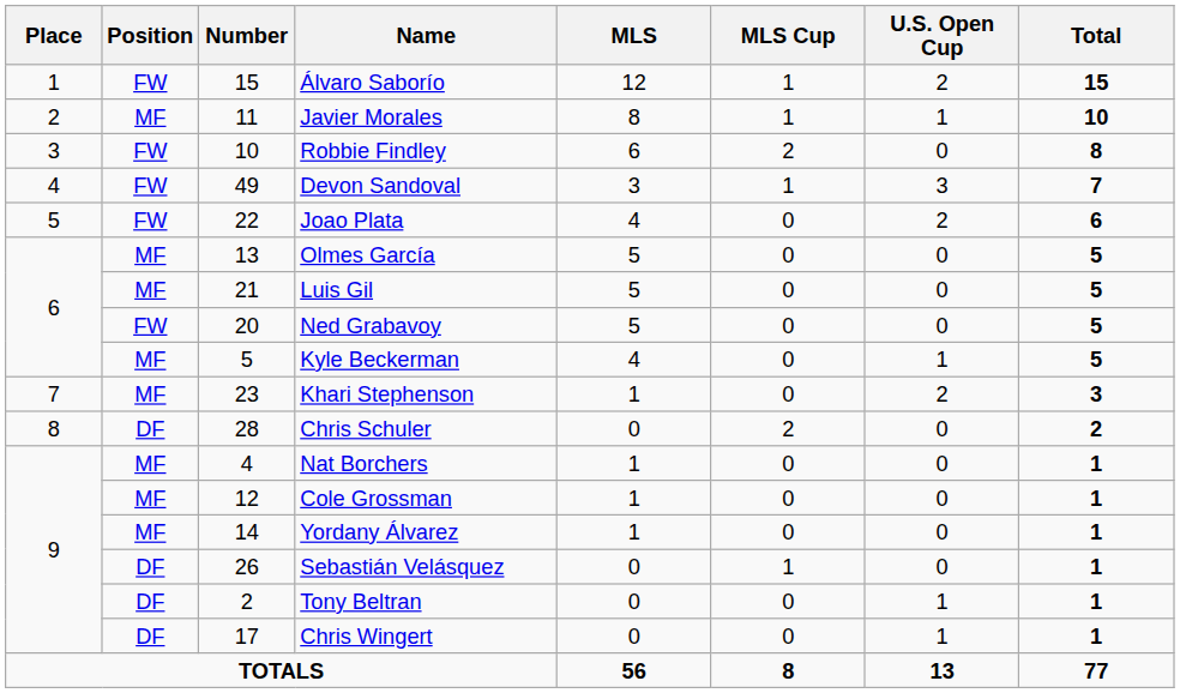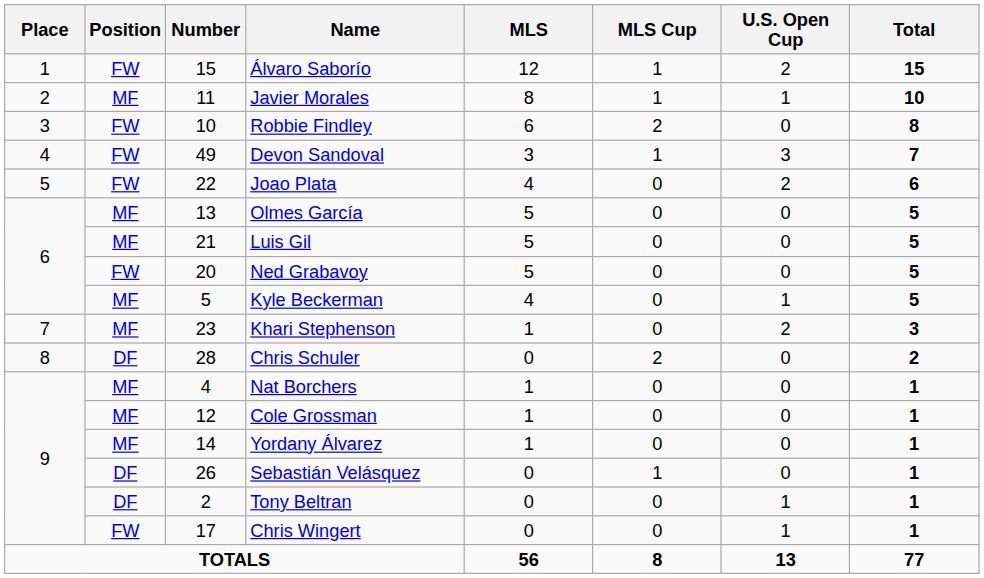 <table class="wikitable" style="font-size: 95%; text-align: center;">
 <tr>
 <th width=60>Place</th>
 <th width=60>Position</th>
 <th width=60>Number</th>
 <th width=175>Name</th>
 <th width=100>MLS</th>
 <th width=100>MLS Cup</th>
 <th width=100>U.S. Open Cup</th>
 <th width=100><strong>Total</strong></th>
 </tr>
 <tr>
 <td rowspan=1>1</td>
 <td><a href='#'>FW</a></td>
 <td>15</td>
 <td align=left> <a href='#'>Álvaro Saborío</a></td>
 <td>12</td>
 <td>1</td>
 <td>2</td>
 <td><strong>15</strong></td>
 </tr>
 <tr>
 <td rowspan=1>2</td>
 <td><a href='#'>MF</a></td>
 <td>11</td>
 <td align=left> <a href='#'>Javier Morales</a></td>
 <td>8</td>
 <td>1</td>
 <td>1</td>
 <td><strong>10</strong></td>
 </tr>
 <tr>
 <td rowspan=1>3</td>
 <td><a href='#'>FW</a></td>
 <td>10</td>
 <td align=left> <a href='#'>Robbie Findley</a></td>
 <td>6</td>
 <td>2</td>
 <td>0</td>
 <td><strong>8</strong></td>
 </tr>
 <tr>
 <td rowspan=1>4</td>
 <td><a href='#'>FW</a></td>
 <td>49</td>
 <td align=left> <a href='#'>Devon Sandoval</a></td>
 <td>3</td>
 <td>1</td>
 <td>3</td>
 <td><strong>7</strong></td>
 </tr>
 <tr>
 <td rowspan=1>5</td>
 <td><a href='#'>FW</a></td>
 <td>22</td>
 <td align=left> <a href='#'>Joao Plata</a></td>
 <td>4</td>
 <td>0</td>
 <td>2</td>
 <td><strong>6</strong></td>
 </tr>
 <tr>
 <td rowspan=4>6</td>
 <td><a href='#'>MF</a></td>
 <td>13</td>
 <td align=left> <a href='#'>Olmes García</a></td>
 <td>5</td>
 <td>0</td>
 <td>0</td>
 <td><strong>5</strong></td>
 </tr>
 <tr>
 <td><a href='#'>MF</a></td>
 <td>21</td>
 <td align=left> <a href='#'>Luis Gil</a></td>
 <td>5</td>
 <td>0</td>
 <td>0</td>
 <td><strong>5</strong></td>
 </tr>
 <tr>
 <td><a href='#'>FW</a></td>
 <td>20</td>
 <td align=left> <a href='#'>Ned Grabavoy</a></td>
 <td>5</td>
 <td>0</td>
 <td>0</td>
 <td><strong>5</strong></td>
 </tr>
 <tr>
 <td><a href='#'>MF</a></td>
 <td>5</td>
 <td align=left> <a href='#'>Kyle Beckerman</a></td>
 <td>4</td>
 <td>0</td>
 <td>1</td>
 <td><strong>5</strong></td>
 </tr>
 <tr>
 <td rowspan=1>7</td>
 <td><a href='#'>MF</a></td>
 <td>23</td>
 <td align=left> <a href='#'>Khari Stephenson</a></td>
 <td>1</td>
 <td>0</td>
 <td>2</td>
 <td><strong>3</strong></td>
 </tr>
 <tr>
 <td rowspan=1>8</td>
 <td><a href='#'>DF</a></td>
 <td>28</td>
 <td align=left> <a href='#'>Chris Schuler</a></td>
 <td>0</td>
 <td>2</td>
 <td>0</td>
 <td><strong>2</strong></td>
 </tr>
 <tr>
 <td rowspan=6>9</td>
 <td><a href='#'>MF</a></td>
 <td>4</td>
 <td align=left> <a href='#'>Nat Borchers</a></td>
 <td>1</td>
 <td>0</td>
 <td>0</td>
 <td><strong>1</strong></td>
 </tr>
 <tr>
 <td><a href='#'>MF</a></td>
 <td>12</td>
 <td align=left> <a href='#'>Cole Grossman</a></td>
 <td>1</td>
 <td>0</td>
 <td>0</td>
 <td><strong>1</strong></td>
 </tr>
 <tr>
 <td><a href='#'>MF</a></td>
 <td>14</td>
 <td align=left> <a href='#'>Yordany Álvarez</a></td>
 <td>1</td>
 <td>0</td>
 <td>0</td>
 <td><strong>1</strong></td>
 </tr>
 <tr>
 <td><a href='#'>DF</a></td>
 <td>26</td>
 <td align=left> <a href='#'>Sebastián Velásquez</a></td>
 <td>0</td>
 <td>1</td>
 <td>0</td>
 <td><strong>1</strong></td>
 </tr>
 <tr>
 <td><a href='#'>DF</a></td>
 <td>2</td>
 <td align=left> <a href='#'>Tony Beltran</a></td>
 <td>0</td>
 <td>0</td>
 <td>1</td>
 <td><strong>1</strong></td>
 </tr>
 <tr>
-<td><a href='#'>DF</a></td>
+<td><a href='#'>FW</a></td>
 <td>17</td>
 <td align=left> <a href='#'>Chris Wingert</a></td>
 <td>0</td>
 <td>0</td>
 <td>1</td>
 <td><strong>1</strong></td>
 </tr>
 <tr>
 <td colspan=4><strong>TOTALS</strong></td>
 <td><strong>56</strong></td>
 <td><strong>8</strong></td>
 <td><strong>13</strong></td>
 <td><strong>77</strong></td>
 </tr>
 </table>
